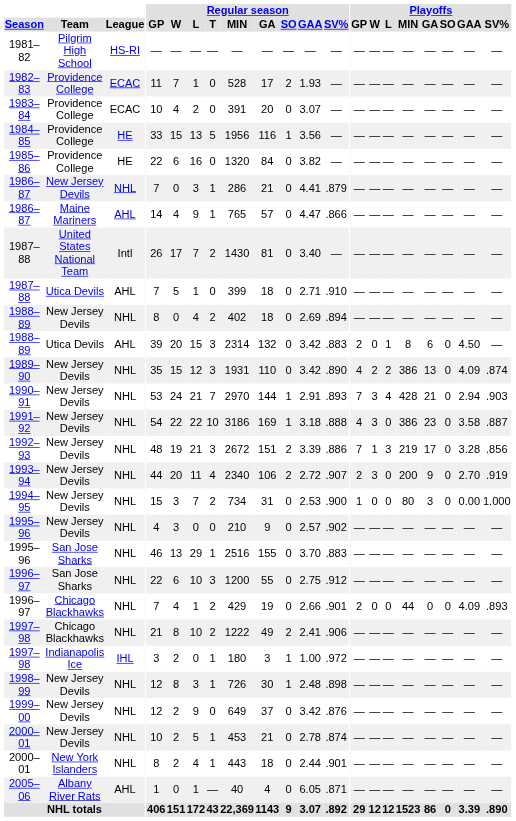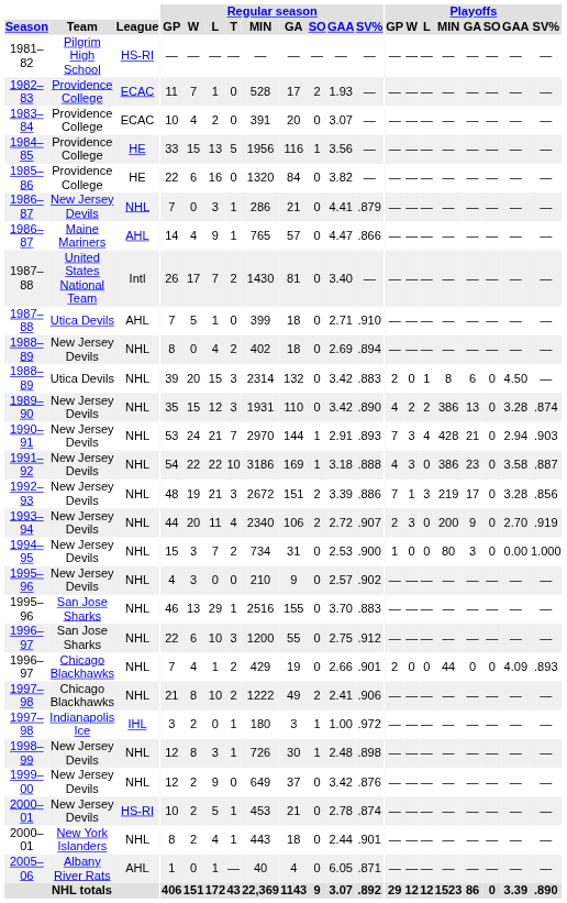 <table border="0" cellpadding="1" cellspacing="0" style="width:90%; text-align:center;">
 <tr bgcolor="#e0e0e0">
 <th colspan="3" bgcolor="#ffffff"></th>
 <th rowspan="99" bgcolor="#ffffff"></th>
 <th colspan="9" bgcolor="#e0e0e0"><a href='#'>Regular season</a></th>
 <th rowspan="99" bgcolor="#ffffff"></th>
 <th colspan="8" bgcolor="#e0e0e0"><a href='#'>Playoffs</a></th>
 </tr>
 <tr bgcolor="#e0e0e0">
 <th><a href='#'>Season</a></th>
 <th>Team</th>
 <th>League</th>
 <th>GP</th>
 <th>W</th>
 <th>L</th>
 <th>T</th>
 <th>MIN</th>
 <th>GA</th>
 <th><a href='#'>SO</a></th>
 <th><a href='#'>GAA</a></th>
 <th><a href='#'>SV%</a></th>
 <th>GP</th>
 <th>W</th>
 <th>L</th>
 <th>MIN</th>
 <th>GA</th>
 <th>SO</th>
 <th>GAA</th>
 <th>SV%</th>
 </tr>
 <tr>
 <td>1981–82</td>
 <td><a href='#'>Pilgrim High School</a></td>
 <td><a href='#'>HS-RI</a></td>
 <td>—</td>
 <td>—</td>
 <td>—</td>
 <td>—</td>
 <td>—</td>
 <td>—</td>
 <td>—</td>
 <td>—</td>
 <td>—</td>
 <td>—</td>
 <td>—</td>
 <td>—</td>
 <td>—</td>
 <td>—</td>
 <td>—</td>
 <td>—</td>
 <td>—</td>
 </tr>
 <tr bgcolor="#f0f0f0">
 <td><a href='#'>1982–83</a></td>
 <td><a href='#'>Providence College</a></td>
 <td><a href='#'>ECAC</a></td>
 <td>11</td>
 <td>7</td>
 <td>1</td>
 <td>0</td>
 <td>528</td>
 <td>17</td>
 <td>2</td>
 <td>1.93</td>
 <td>—</td>
 <td>—</td>
 <td>—</td>
 <td>—</td>
 <td>—</td>
 <td>—</td>
 <td>—</td>
 <td>—</td>
 <td>—</td>
 </tr>
 <tr>
 <td><a href='#'>1983–84</a></td>
 <td>Providence College</td>
 <td>ECAC</td>
 <td>10</td>
 <td>4</td>
 <td>2</td>
 <td>0</td>
 <td>391</td>
 <td>20</td>
 <td>0</td>
 <td>3.07</td>
 <td>—</td>
 <td>—</td>
 <td>—</td>
 <td>—</td>
 <td>—</td>
 <td>—</td>
 <td>—</td>
 <td>—</td>
 <td>—</td>
 </tr>
 <tr bgcolor="#f0f0f0">
 <td><a href='#'>1984–85</a></td>
 <td>Providence College</td>
 <td><a href='#'>HE</a></td>
 <td>33</td>
 <td>15</td>
 <td>13</td>
 <td>5</td>
 <td>1956</td>
 <td>116</td>
 <td>1</td>
 <td>3.56</td>
 <td>—</td>
 <td>—</td>
 <td>—</td>
 <td>—</td>
 <td>—</td>
 <td>—</td>
 <td>—</td>
 <td>—</td>
 <td>—</td>
 </tr>
 <tr>
 <td><a href='#'>1985–86</a></td>
 <td>Providence College</td>
 <td>HE</td>
 <td>22</td>
 <td>6</td>
 <td>16</td>
 <td>0</td>
 <td>1320</td>
 <td>84</td>
 <td>0</td>
 <td>3.82</td>
 <td>—</td>
 <td>—</td>
 <td>—</td>
 <td>—</td>
 <td>—</td>
 <td>—</td>
 <td>—</td>
 <td>—</td>
 <td>—</td>
 </tr>
 <tr bgcolor="#f0f0f0">
 <td><a href='#'>1986–87</a></td>
 <td><a href='#'>New Jersey Devils</a></td>
 <td><a href='#'>NHL</a></td>
 <td>7</td>
 <td>0</td>
 <td>3</td>
 <td>1</td>
 <td>286</td>
 <td>21</td>
 <td>0</td>
 <td>4.41</td>
 <td>.879</td>
 <td>—</td>
 <td>—</td>
 <td>—</td>
 <td>—</td>
 <td>—</td>
 <td>—</td>
 <td>—</td>
 <td>—</td>
 </tr>
 <tr>
 <td><a href='#'>1986–87</a></td>
 <td><a href='#'>Maine Mariners</a></td>
 <td><a href='#'>AHL</a></td>
 <td>14</td>
 <td>4</td>
 <td>9</td>
 <td>1</td>
 <td>765</td>
 <td>57</td>
 <td>0</td>
 <td>4.47</td>
 <td>.866</td>
 <td>—</td>
 <td>—</td>
 <td>—</td>
 <td>—</td>
 <td>—</td>
 <td>—</td>
 <td>—</td>
 <td>—</td>
 </tr>
 <tr bgcolor="#f0f0f0">
 <td>1987–88</td>
 <td><a href='#'>United States National Team</a></td>
 <td>Intl</td>
 <td>26</td>
 <td>17</td>
 <td>7</td>
 <td>2</td>
 <td>1430</td>
 <td>81</td>
 <td>0</td>
 <td>3.40</td>
 <td>—</td>
 <td>—</td>
 <td>—</td>
 <td>—</td>
 <td>—</td>
 <td>—</td>
 <td>—</td>
 <td>—</td>
 <td>—</td>
 </tr>
 <tr>
 <td><a href='#'>1987–88</a></td>
 <td><a href='#'>Utica Devils</a></td>
 <td>AHL</td>
 <td>7</td>
 <td>5</td>
 <td>1</td>
 <td>0</td>
 <td>399</td>
 <td>18</td>
 <td>0</td>
 <td>2.71</td>
 <td>.910</td>
 <td>—</td>
 <td>—</td>
 <td>—</td>
 <td>—</td>
 <td>—</td>
 <td>—</td>
 <td>—</td>
 <td>—</td>
 </tr>
 <tr bgcolor="#f0f0f0">
 <td><a href='#'>1988–89</a></td>
 <td>New Jersey Devils</td>
 <td>NHL</td>
 <td>8</td>
 <td>0</td>
 <td>4</td>
 <td>2</td>
 <td>402</td>
 <td>18</td>
 <td>0</td>
 <td>2.69</td>
 <td>.894</td>
 <td>—</td>
 <td>—</td>
 <td>—</td>
 <td>—</td>
 <td>—</td>
 <td>—</td>
 <td>—</td>
 <td>—</td>
 </tr>
 <tr>
 <td><a href='#'>1988–89</a></td>
 <td>Utica Devils</td>
-<td>AHL</td>
+<td>NHL</td>
 <td>39</td>
 <td>20</td>
 <td>15</td>
 <td>3</td>
 <td>2314</td>
 <td>132</td>
 <td>0</td>
 <td>3.42</td>
 <td>.883</td>
 <td>2</td>
 <td>0</td>
 <td>1</td>
 <td>8</td>
 <td>6</td>
 <td>0</td>
 <td>4.50</td>
 <td>—</td>
 </tr>
 <tr bgcolor="#f0f0f0">
 <td><a href='#'>1989–90</a></td>
 <td>New Jersey Devils</td>
 <td>NHL</td>
 <td>35</td>
 <td>15</td>
 <td>12</td>
 <td>3</td>
 <td>1931</td>
 <td>110</td>
 <td>0</td>
 <td>3.42</td>
 <td>.890</td>
 <td>4</td>
 <td>2</td>
 <td>2</td>
 <td>386</td>
 <td>13</td>
 <td>0</td>
-<td>4.09</td>
+<td>3.28</td>
 <td>.874</td>
 </tr>
 <tr>
 <td><a href='#'>1990–91</a></td>
 <td>New Jersey Devils</td>
 <td>NHL</td>
 <td>53</td>
 <td>24</td>
 <td>21</td>
 <td>7</td>
 <td>2970</td>
 <td>144</td>
 <td>1</td>
 <td>2.91</td>
 <td>.893</td>
 <td>7</td>
 <td>3</td>
 <td>4</td>
 <td>428</td>
 <td>21</td>
 <td>0</td>
 <td>2.94</td>
 <td>.903</td>
 </tr>
 <tr bgcolor="#f0f0f0">
 <td><a href='#'>1991–92</a></td>
 <td>New Jersey Devils</td>
 <td>NHL</td>
 <td>54</td>
 <td>22</td>
 <td>22</td>
 <td>10</td>
 <td>3186</td>
 <td>169</td>
 <td>1</td>
 <td>3.18</td>
 <td>.888</td>
 <td>4</td>
 <td>3</td>
 <td>0</td>
 <td>386</td>
 <td>23</td>
 <td>0</td>
 <td>3.58</td>
 <td>.887</td>
 </tr>
 <tr>
 <td><a href='#'>1992–93</a></td>
 <td>New Jersey Devils</td>
 <td>NHL</td>
 <td>48</td>
 <td>19</td>
 <td>21</td>
 <td>3</td>
 <td>2672</td>
 <td>151</td>
 <td>2</td>
 <td>3.39</td>
 <td>.886</td>
 <td>7</td>
 <td>1</td>
 <td>3</td>
 <td>219</td>
 <td>17</td>
 <td>0</td>
 <td>3.28</td>
 <td>.856</td>
 </tr>
 <tr bgcolor="#f0f0f0">
 <td><a href='#'>1993–94</a></td>
 <td>New Jersey Devils</td>
 <td>NHL</td>
 <td>44</td>
 <td>20</td>
 <td>11</td>
 <td>4</td>
 <td>2340</td>
 <td>106</td>
 <td>2</td>
 <td>2.72</td>
 <td>.907</td>
 <td>2</td>
 <td>3</td>
 <td>0</td>
 <td>200</td>
 <td>9</td>
 <td>0</td>
 <td>2.70</td>
 <td>.919</td>
 </tr>
 <tr>
 <td><a href='#'>1994–95</a></td>
 <td>New Jersey Devils</td>
 <td>NHL</td>
 <td>15</td>
 <td>3</td>
 <td>7</td>
 <td>2</td>
 <td>734</td>
 <td>31</td>
 <td>0</td>
 <td>2.53</td>
 <td>.900</td>
 <td>1</td>
 <td>0</td>
 <td>0</td>
 <td>80</td>
 <td>3</td>
 <td>0</td>
 <td>0.00</td>
 <td>1.000</td>
 </tr>
 <tr bgcolor="#f0f0f0">
 <td><a href='#'>1995–96</a></td>
 <td>New Jersey Devils</td>
 <td>NHL</td>
 <td>4</td>
 <td>3</td>
 <td>0</td>
 <td>0</td>
 <td>210</td>
 <td>9</td>
 <td>0</td>
 <td>2.57</td>
 <td>.902</td>
 <td>—</td>
 <td>—</td>
 <td>—</td>
 <td>—</td>
 <td>—</td>
 <td>—</td>
 <td>—</td>
 <td>—</td>
 </tr>
 <tr>
 <td>1995–96</td>
 <td><a href='#'>San Jose Sharks</a></td>
 <td>NHL</td>
 <td>46</td>
 <td>13</td>
 <td>29</td>
 <td>1</td>
 <td>2516</td>
 <td>155</td>
 <td>0</td>
 <td>3.70</td>
 <td>.883</td>
 <td>—</td>
 <td>—</td>
 <td>—</td>
 <td>—</td>
 <td>—</td>
 <td>—</td>
 <td>—</td>
 <td>—</td>
 </tr>
 <tr bgcolor="#f0f0f0">
 <td><a href='#'>1996–97</a></td>
 <td>San Jose Sharks</td>
 <td>NHL</td>
 <td>22</td>
 <td>6</td>
 <td>10</td>
 <td>3</td>
 <td>1200</td>
 <td>55</td>
 <td>0</td>
 <td>2.75</td>
 <td>.912</td>
 <td>—</td>
 <td>—</td>
 <td>—</td>
 <td>—</td>
 <td>—</td>
 <td>—</td>
 <td>—</td>
 <td>—</td>
 </tr>
 <tr>
 <td>1996–97</td>
 <td><a href='#'>Chicago Blackhawks</a></td>
 <td>NHL</td>
 <td>7</td>
 <td>4</td>
 <td>1</td>
 <td>2</td>
 <td>429</td>
 <td>19</td>
 <td>0</td>
 <td>2.66</td>
 <td>.901</td>
 <td>2</td>
 <td>0</td>
 <td>0</td>
 <td>44</td>
 <td>0</td>
 <td>0</td>
 <td>4.09</td>
 <td>.893</td>
 </tr>
 <tr bgcolor="#f0f0f0">
 <td><a href='#'>1997–98</a></td>
 <td>Chicago Blackhawks</td>
 <td>NHL</td>
 <td>21</td>
 <td>8</td>
 <td>10</td>
 <td>2</td>
 <td>1222</td>
 <td>49</td>
 <td>2</td>
 <td>2.41</td>
 <td>.906</td>
 <td>—</td>
 <td>—</td>
 <td>—</td>
 <td>—</td>
 <td>—</td>
 <td>—</td>
 <td>—</td>
 <td>—</td>
 </tr>
 <tr>
 <td><a href='#'>1997–98</a></td>
 <td><a href='#'>Indianapolis Ice</a></td>
 <td><a href='#'>IHL</a></td>
 <td>3</td>
 <td>2</td>
 <td>0</td>
 <td>1</td>
 <td>180</td>
 <td>3</td>
 <td>1</td>
 <td>1.00</td>
 <td>.972</td>
 <td>—</td>
 <td>—</td>
 <td>—</td>
 <td>—</td>
 <td>—</td>
 <td>—</td>
 <td>—</td>
 <td>—</td>
 </tr>
 <tr bgcolor="#f0f0f0">
 <td><a href='#'>1998–99</a></td>
 <td>New Jersey Devils</td>
 <td>NHL</td>
 <td>12</td>
 <td>8</td>
 <td>3</td>
 <td>1</td>
 <td>726</td>
 <td>30</td>
 <td>1</td>
 <td>2.48</td>
 <td>.898</td>
 <td>—</td>
 <td>—</td>
 <td>—</td>
 <td>—</td>
 <td>—</td>
 <td>—</td>
 <td>—</td>
 <td>—</td>
 </tr>
 <tr>
 <td><a href='#'>1999–00</a></td>
 <td>New Jersey Devils</td>
 <td>NHL</td>
 <td>12</td>
 <td>2</td>
 <td>9</td>
 <td>0</td>
 <td>649</td>
 <td>37</td>
 <td>0</td>
 <td>3.42</td>
 <td>.876</td>
 <td>—</td>
 <td>—</td>
 <td>—</td>
 <td>—</td>
 <td>—</td>
 <td>—</td>
 <td>—</td>
 <td>—</td>
 </tr>
 <tr bgcolor="#f0f0f0">
 <td><a href='#'>2000–01</a></td>
 <td>New Jersey Devils</td>
-<td>NHL</td>
+<td><a href='#'>HS-RI</a></td>
 <td>10</td>
 <td>2</td>
 <td>5</td>
 <td>1</td>
 <td>453</td>
 <td>21</td>
 <td>0</td>
 <td>2.78</td>
 <td>.874</td>
 <td>—</td>
 <td>—</td>
 <td>—</td>
 <td>—</td>
 <td>—</td>
 <td>—</td>
 <td>—</td>
 <td>—</td>
 </tr>
 <tr>
 <td>2000–01</td>
 <td><a href='#'>New York Islanders</a></td>
 <td>NHL</td>
 <td>8</td>
 <td>2</td>
 <td>4</td>
 <td>1</td>
 <td>443</td>
 <td>18</td>
 <td>0</td>
 <td>2.44</td>
 <td>.901</td>
 <td>—</td>
 <td>—</td>
 <td>—</td>
 <td>—</td>
 <td>—</td>
 <td>—</td>
 <td>—</td>
 <td>—</td>
 </tr>
 <tr bgcolor="#f0f0f0">
 <td><a href='#'>2005–06</a></td>
 <td><a href='#'>Albany River Rats</a></td>
 <td>AHL</td>
 <td>1</td>
 <td>0</td>
 <td>1</td>
 <td>—</td>
 <td>40</td>
 <td>4</td>
 <td>0</td>
 <td>6.05</td>
 <td>.871</td>
 <td>—</td>
 <td>—</td>
 <td>—</td>
 <td>—</td>
 <td>—</td>
 <td>—</td>
 <td>—</td>
 <td>—</td>
 </tr>
 <tr bgcolor="#e0e0e0">
 <th colspan="3">NHL totals</th>
 <th>406</th>
 <th>151</th>
 <th>172</th>
 <th>43</th>
 <th>22,369</th>
 <th>1143</th>
 <th>9</th>
 <th>3.07</th>
 <th>.892</th>
 <th>29</th>
 <th>12</th>
 <th>12</th>
 <th>1523</th>
 <th>86</th>
 <th>0</th>
 <th>3.39</th>
 <th>.890</th>
 </tr>
 </table>
